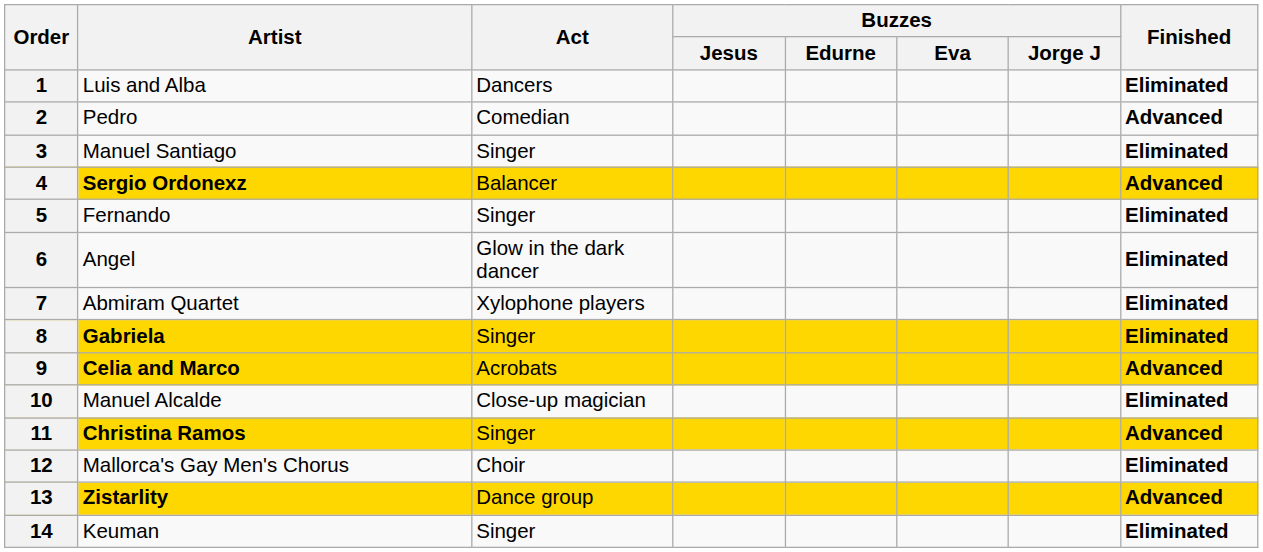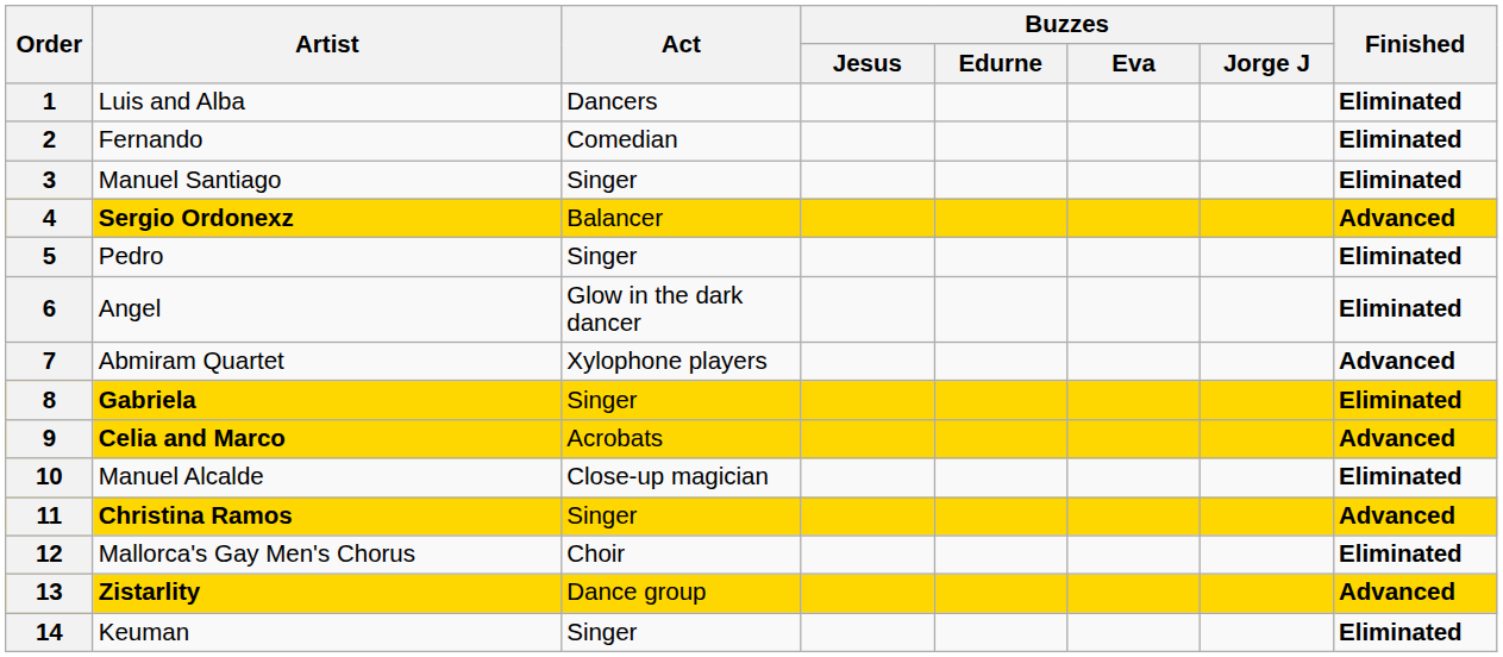 <table class="wikitable">
 <tr>
 <th rowspan=2 width="50">Order</th>
 <th rowspan=2 width="300">Artist</th>
 <th rowspan=2 width="150">Act</th>
 <th colspan=4 width="240">Buzzes</th>
 <th rowspan=2 width="100">Finished</th>
 </tr>
 <tr>
 <th width="80">Jesus</th>
 <th width="80">Edurne</th>
 <th width="80">Eva</th>
 <th width="80">Jorge J</th>
 </tr>
 <tr>
 <th>1</th>
 <td>Luis and Alba</td>
 <td>Dancers</td>
 <td></td>
 <td></td>
 <td></td>
 <td></td>
 <td><strong>Eliminated</strong></td>
 </tr>
 <tr>
 <th>2</th>
-<td>Pedro</td>
+<td>Fernando</td>
 <td>Comedian</td>
 <td></td>
 <td></td>
 <td></td>
 <td></td>
-<td><strong>Advanced</strong></td>
+<td><strong>Eliminated</strong></td>
 </tr>
 <tr>
 <th>3</th>
 <td>Manuel Santiago</td>
 <td>Singer</td>
 <td></td>
 <td></td>
 <td></td>
 <td></td>
 <td><strong>Eliminated</strong></td>
 </tr>
 <tr style="background:gold;">
 <th>4</th>
 <td><strong>Sergio Ordonexz</strong></td>
 <td>Balancer</td>
 <td></td>
 <td></td>
 <td></td>
 <td></td>
 <td><strong>Advanced</strong></td>
 </tr>
 <tr>
 <th>5</th>
-<td>Fernando</td>
+<td>Pedro</td>
 <td>Singer</td>
 <td></td>
 <td></td>
 <td></td>
 <td></td>
 <td><strong>Eliminated</strong></td>
 </tr>
 <tr>
 <th>6</th>
 <td>Angel</td>
 <td>Glow in the dark dancer</td>
 <td></td>
 <td></td>
 <td></td>
 <td></td>
 <td><strong>Eliminated</strong></td>
 </tr>
 <tr>
 <th>7</th>
 <td>Abmiram Quartet</td>
 <td>Xylophone players</td>
 <td style="text-align:center;"></td>
 <td></td>
 <td></td>
 <td></td>
-<td><strong>Eliminated</strong></td>
+<td><strong>Advanced</strong></td>
 </tr>
 <tr style="background:gold;">
 <th>8</th>
 <td><strong>Gabriela</strong></td>
 <td>Singer</td>
 <td></td>
 <td></td>
 <td></td>
 <td></td>
 <td><strong>Eliminated</strong></td>
 </tr>
 <tr style="background:gold;">
 <th>9</th>
 <td><strong>Celia and Marco</strong></td>
 <td>Acrobats</td>
 <td></td>
 <td></td>
 <td></td>
 <td></td>
 <td><strong>Advanced</strong></td>
 </tr>
 <tr>
 <th>10</th>
 <td>Manuel Alcalde</td>
 <td>Close-up magician</td>
 <td></td>
 <td></td>
 <td></td>
 <td></td>
 <td><strong>Eliminated</strong></td>
 </tr>
 <tr style="background:gold;">
 <th>11</th>
 <td><strong>Christina Ramos</strong></td>
 <td>Singer</td>
 <td></td>
 <td></td>
 <td></td>
 <td></td>
 <td><strong>Advanced</strong></td>
 </tr>
 <tr>
 <th>12</th>
 <td>Mallorca's Gay Men's Chorus</td>
 <td>Choir</td>
 <td></td>
 <td></td>
 <td></td>
 <td></td>
 <td><strong>Eliminated</strong></td>
 </tr>
 <tr style="background:gold;">
 <th>13</th>
 <td><strong>Zistarlity</strong></td>
 <td>Dance group</td>
 <td></td>
 <td></td>
 <td></td>
 <td></td>
 <td><strong>Advanced</strong></td>
 </tr>
 <tr>
 <th>14</th>
 <td>Keuman</td>
 <td>Singer</td>
 <td></td>
 <td></td>
 <td></td>
 <td></td>
 <td><strong>Eliminated</strong></td>
 </tr>
 </table>
